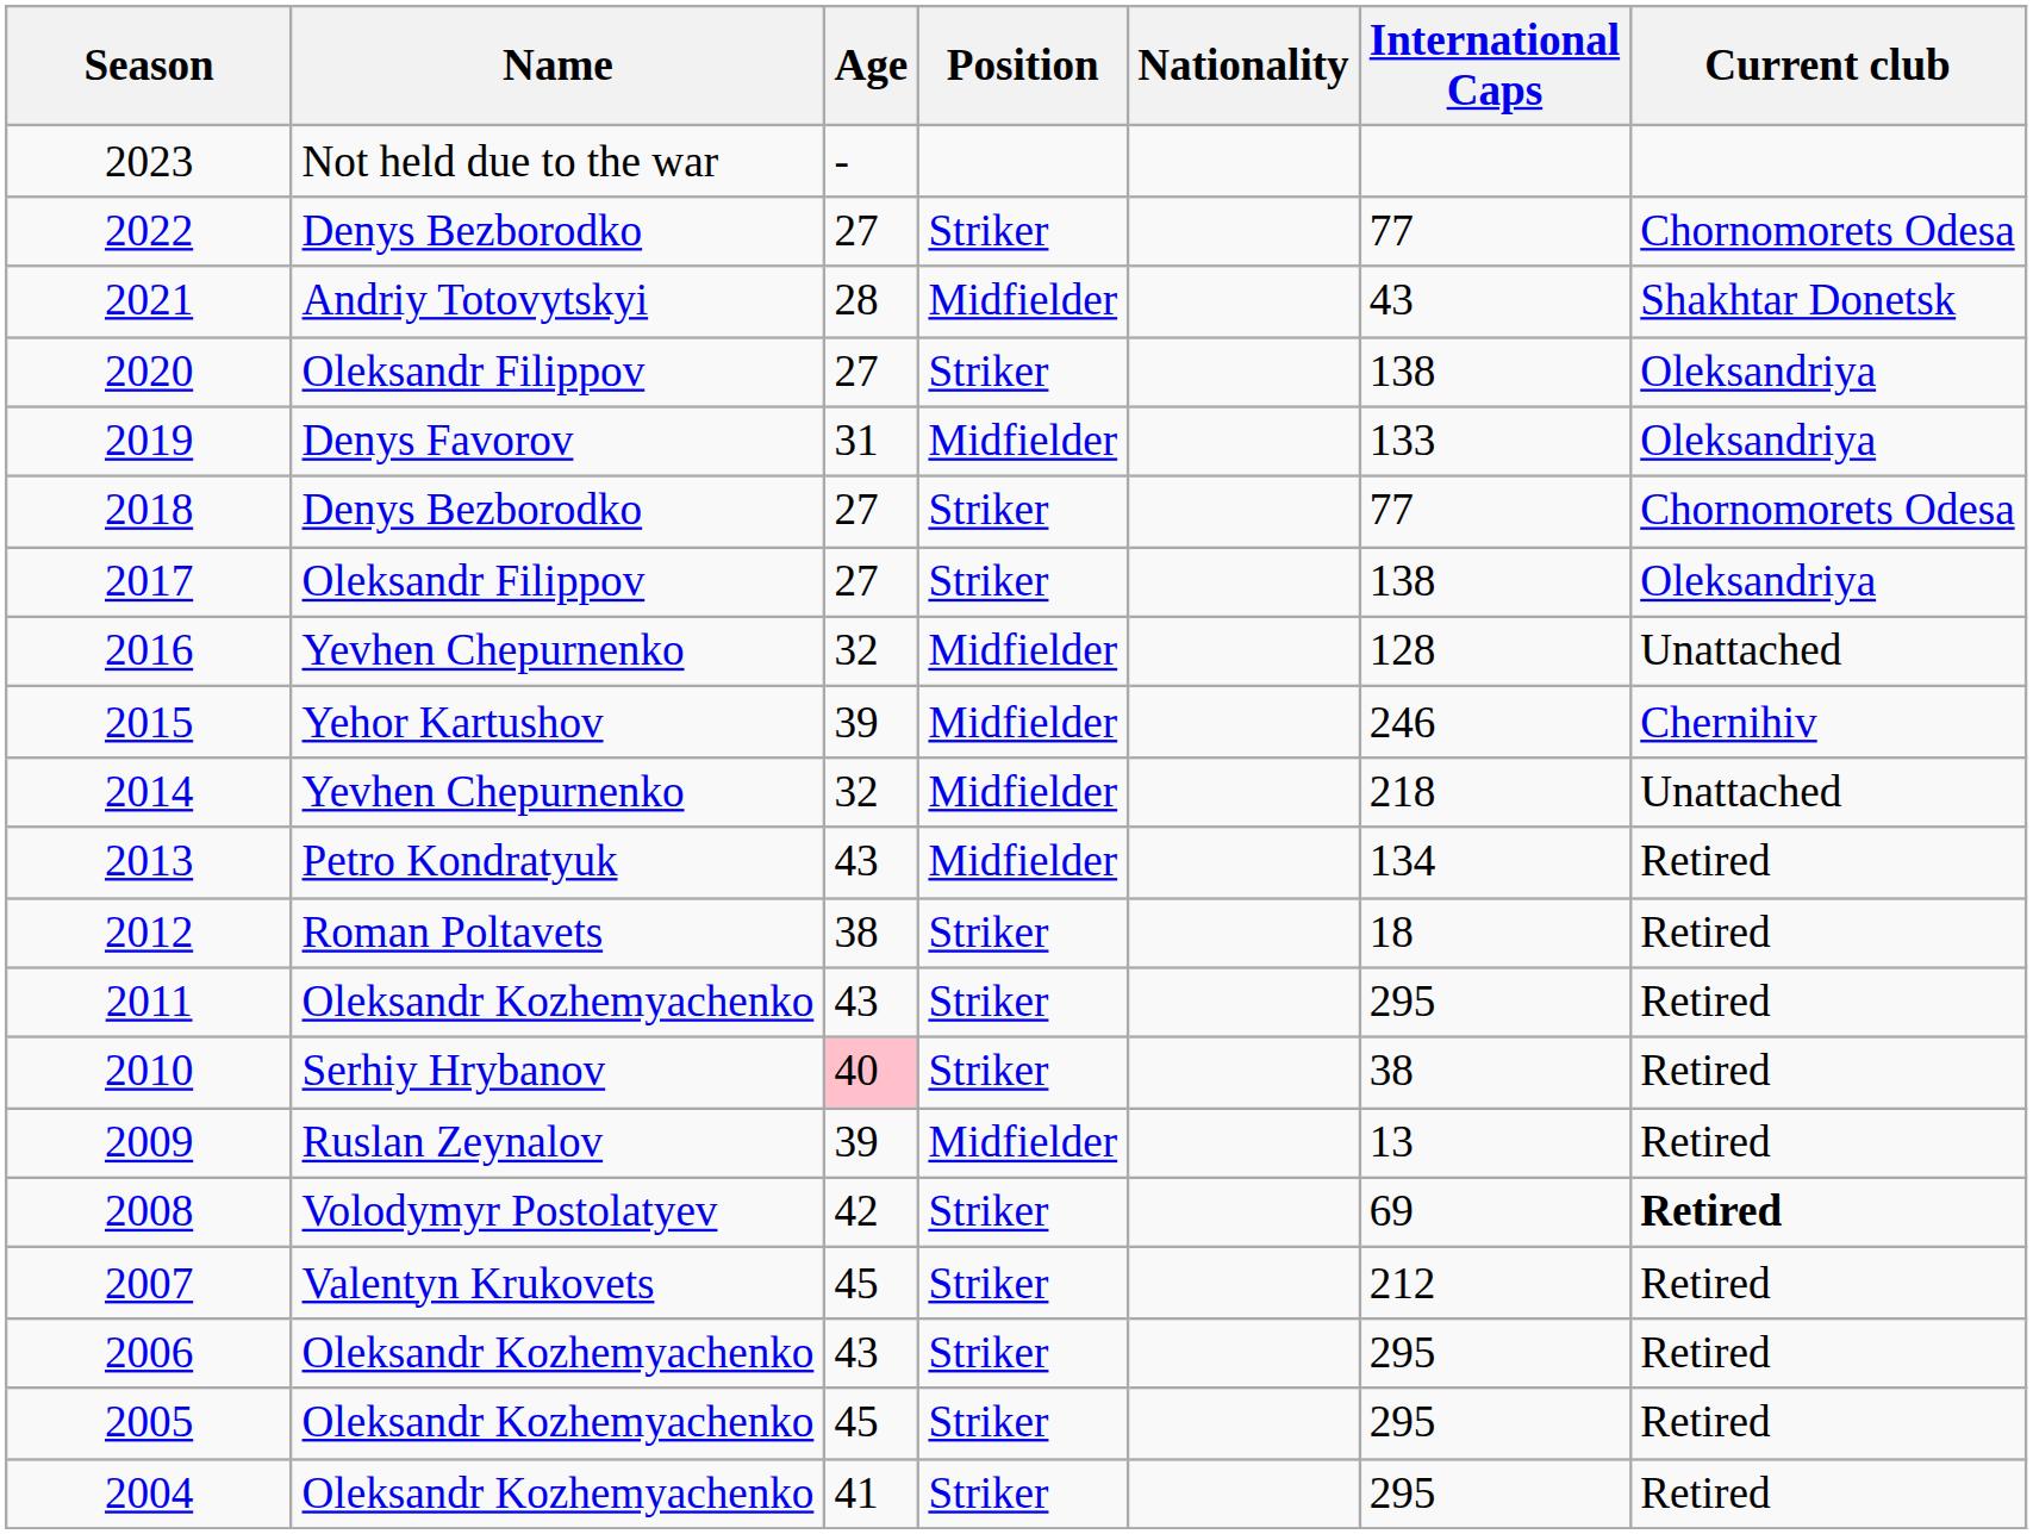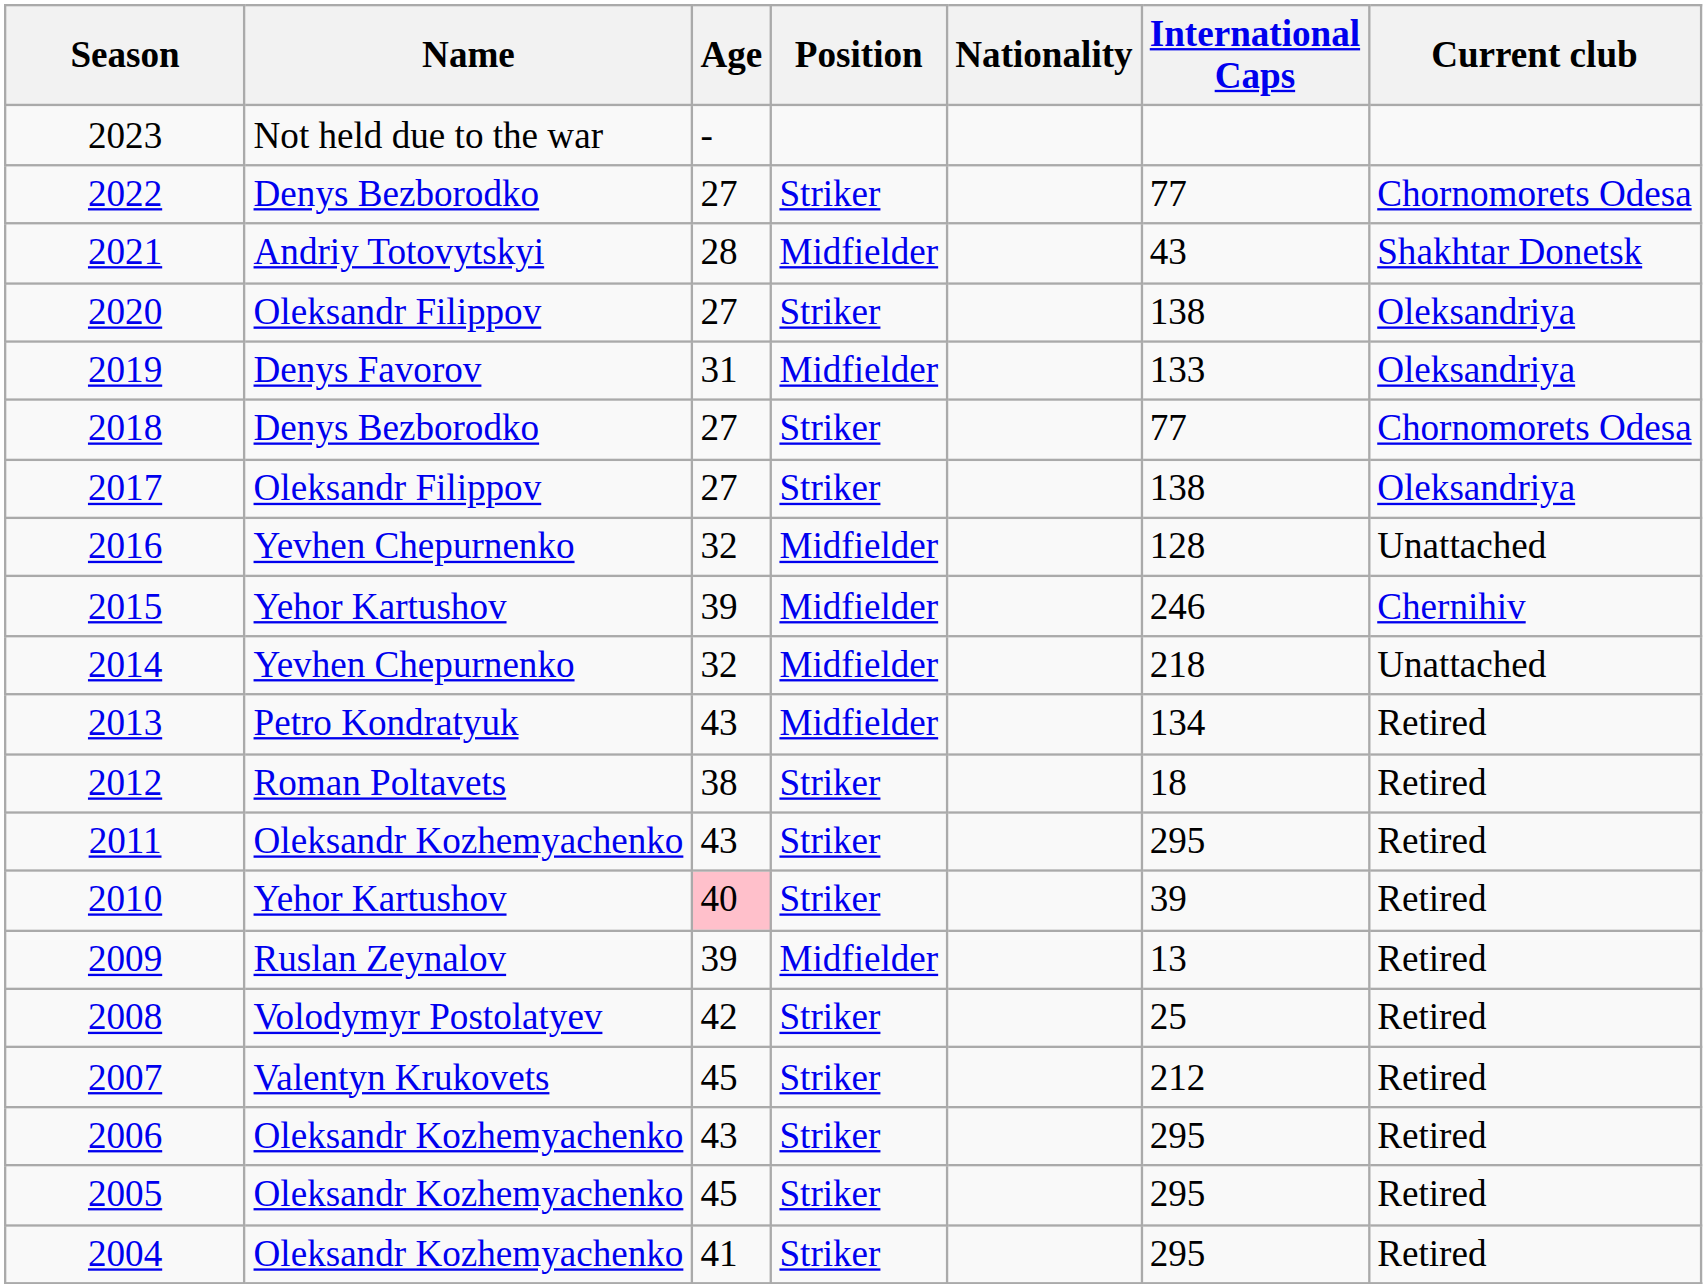 <table class="wikitable sortable" style="text-align: left;">
 <tr>
 <th style="width:6em">Season</th>
 <th>Name</th>
 <th>Age</th>
 <th>Position</th>
 <th>Nationality</th>
 <th><a href='#'>International<br>Caps</a></th>
 <th>Current club</th>
 </tr>
 <tr>
 <td align=center>2023</td>
 <td>Not held due to the war</td>
 <td>-</td>
 <td></td>
 <td></td>
 <td></td>
 <td></td>
 </tr>
 <tr>
 <td align=center><a href='#'>2022</a></td>
 <td><a href='#'>Denys Bezborodko</a></td>
 <td>27</td>
 <td><a href='#'>Striker</a></td>
 <td></td>
 <td>77</td>
 <td> <a href='#'>Chornomorets Odesa</a></td>
 </tr>
 <tr>
 <td align=center><a href='#'>2021</a></td>
 <td><a href='#'>Andriy Totovytskyi</a></td>
 <td>28</td>
 <td><a href='#'>Midfielder</a></td>
 <td></td>
 <td>43</td>
 <td> <a href='#'>Shakhtar Donetsk</a></td>
 </tr>
 <tr>
 <td align=center><a href='#'>2020</a></td>
 <td><a href='#'>Oleksandr Filippov</a></td>
 <td>27</td>
 <td><a href='#'>Striker</a></td>
 <td></td>
 <td>138</td>
 <td> <a href='#'>Oleksandriya</a></td>
 </tr>
 <tr>
 <td align=center><a href='#'>2019</a></td>
 <td><a href='#'>Denys Favorov</a></td>
 <td>31</td>
 <td><a href='#'>Midfielder</a></td>
 <td></td>
 <td>133</td>
 <td> <a href='#'>Oleksandriya</a></td>
 </tr>
 <tr>
 <td align=center><a href='#'>2018</a></td>
 <td><a href='#'>Denys Bezborodko</a></td>
 <td>27</td>
 <td><a href='#'>Striker</a></td>
 <td></td>
 <td>77</td>
 <td> <a href='#'>Chornomorets Odesa</a></td>
 </tr>
 <tr>
 <td align=center><a href='#'>2017</a></td>
 <td><a href='#'>Oleksandr Filippov</a></td>
 <td>27</td>
 <td><a href='#'>Striker</a></td>
 <td></td>
 <td>138</td>
 <td> <a href='#'>Oleksandriya</a></td>
 </tr>
 <tr>
 <td align=center><a href='#'>2016</a></td>
 <td><a href='#'>Yevhen Chepurnenko</a></td>
 <td>32</td>
 <td><a href='#'>Midfielder</a></td>
 <td></td>
 <td>128</td>
 <td>Unattached</td>
 </tr>
 <tr>
 <td align=center><a href='#'>2015</a></td>
 <td><a href='#'>Yehor Kartushov</a></td>
 <td>39</td>
 <td><a href='#'>Midfielder</a></td>
 <td></td>
 <td>246</td>
 <td> <a href='#'>Chernihiv</a></td>
 </tr>
 <tr>
 <td align=center><a href='#'>2014</a></td>
 <td><a href='#'>Yevhen Chepurnenko</a></td>
 <td>32</td>
 <td><a href='#'>Midfielder</a></td>
 <td></td>
 <td>218</td>
 <td>Unattached</td>
 </tr>
 <tr>
 <td align=center><a href='#'>2013</a></td>
 <td><a href='#'>Petro Kondratyuk</a></td>
 <td>43</td>
 <td><a href='#'>Midfielder</a></td>
 <td></td>
 <td>134</td>
 <td>Retired</td>
 </tr>
 <tr>
 <td align=center><a href='#'>2012</a></td>
 <td><a href='#'>Roman Poltavets</a></td>
 <td>38</td>
 <td><a href='#'>Striker</a></td>
 <td></td>
 <td>18</td>
 <td>Retired</td>
 </tr>
 <tr>
 <td align=center><a href='#'>2011</a></td>
 <td><a href='#'>Oleksandr Kozhemyachenko</a></td>
 <td>43</td>
 <td><a href='#'>Striker</a></td>
 <td></td>
 <td>295</td>
 <td>Retired</td>
 </tr>
 <tr>
 <td align=center><a href='#'>2010</a></td>
-<td><a href='#'>Serhiy Hrybanov</a></td>
+<td><a href='#'>Yehor Kartushov</a></td>
 <td style="background: pink;">40</td>
 <td><a href='#'>Striker</a></td>
 <td></td>
-<td>38</td>
+<td>39</td>
 <td>Retired</td>
 </tr>
 <tr>
 <td align=center><a href='#'>2009</a></td>
 <td><a href='#'>Ruslan Zeynalov</a></td>
 <td>39</td>
 <td><a href='#'>Midfielder</a></td>
 <td></td>
 <td>13</td>
 <td>Retired</td>
 </tr>
 <tr>
 <td align=center><a href='#'>2008</a></td>
 <td><a href='#'>Volodymyr Postolatyev</a></td>
 <td>42</td>
 <td><a href='#'>Striker</a></td>
 <td></td>
-<td>69</td>
-<td><strong>Retired</strong></td>
+<td>25</td>
+<td>Retired</td>
 </tr>
 <tr>
 <td align=center><a href='#'>2007</a></td>
 <td><a href='#'>Valentyn Krukovets</a></td>
 <td>45</td>
 <td><a href='#'>Striker</a></td>
 <td></td>
 <td>212</td>
 <td>Retired</td>
 </tr>
 <tr>
 <td align=center><a href='#'>2006</a></td>
 <td><a href='#'>Oleksandr Kozhemyachenko</a></td>
 <td>43</td>
 <td><a href='#'>Striker</a></td>
 <td></td>
 <td>295</td>
 <td>Retired</td>
 </tr>
 <tr>
 <td align=center><a href='#'>2005</a></td>
 <td><a href='#'>Oleksandr Kozhemyachenko</a></td>
 <td>45</td>
 <td><a href='#'>Striker</a></td>
 <td></td>
 <td>295</td>
 <td>Retired</td>
 </tr>
 <tr>
 <td align=center><a href='#'>2004</a></td>
 <td><a href='#'>Oleksandr Kozhemyachenko</a></td>
 <td>41</td>
 <td><a href='#'>Striker</a></td>
 <td></td>
 <td>295</td>
 <td>Retired</td>
 </tr>
 <tr>
 </tr>
 </table>
